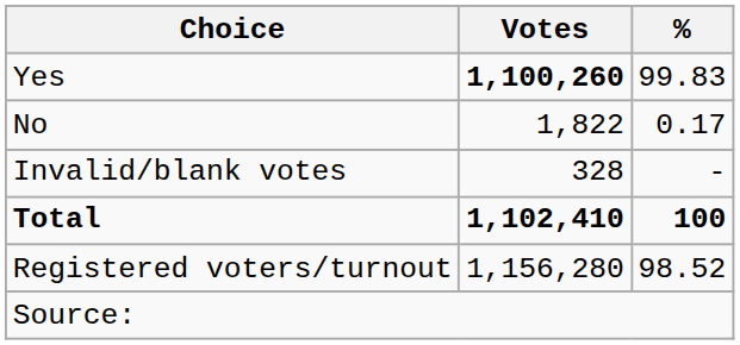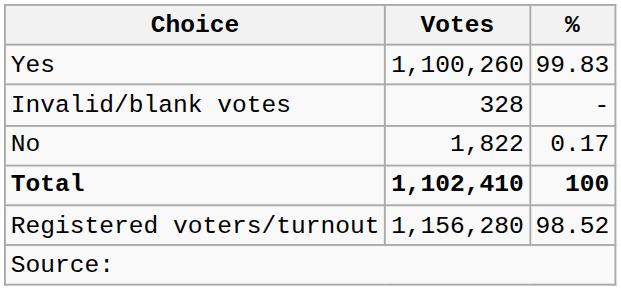 <table class=wikitable style=text-align:right>
 <tr>
 <th>Choice</th>
 <th>Votes</th>
 <th>%</th>
 </tr>
 <tr>
 <td align=left>Yes</td>
-<td><strong>1,100,260</strong></td>
+<td>1,100,260</td>
 <td>99.83</td>
+</tr>
+<tr>
+<td align=left>Invalid/blank votes</td>
+<td>328</td>
+<td>-</td>
 </tr>
 <tr>
 <td align=left>No</td>
 <td>1,822</td>
 <td>0.17</td>
-</tr>
-<tr>
-<td align=left>Invalid/blank votes</td>
-<td>328</td>
-<td>-</td>
 </tr>
 <tr>
 <td align=left><strong>Total</strong></td>
 <td><strong>1,102,410</strong></td>
 <td><strong>100</strong></td>
 </tr>
 <tr>
 <td align=left>Registered voters/turnout</td>
 <td>1,156,280</td>
 <td>98.52</td>
 </tr>
 <tr>
 <td align=left colspan=3>Source: </td>
 </tr>
 </table>
